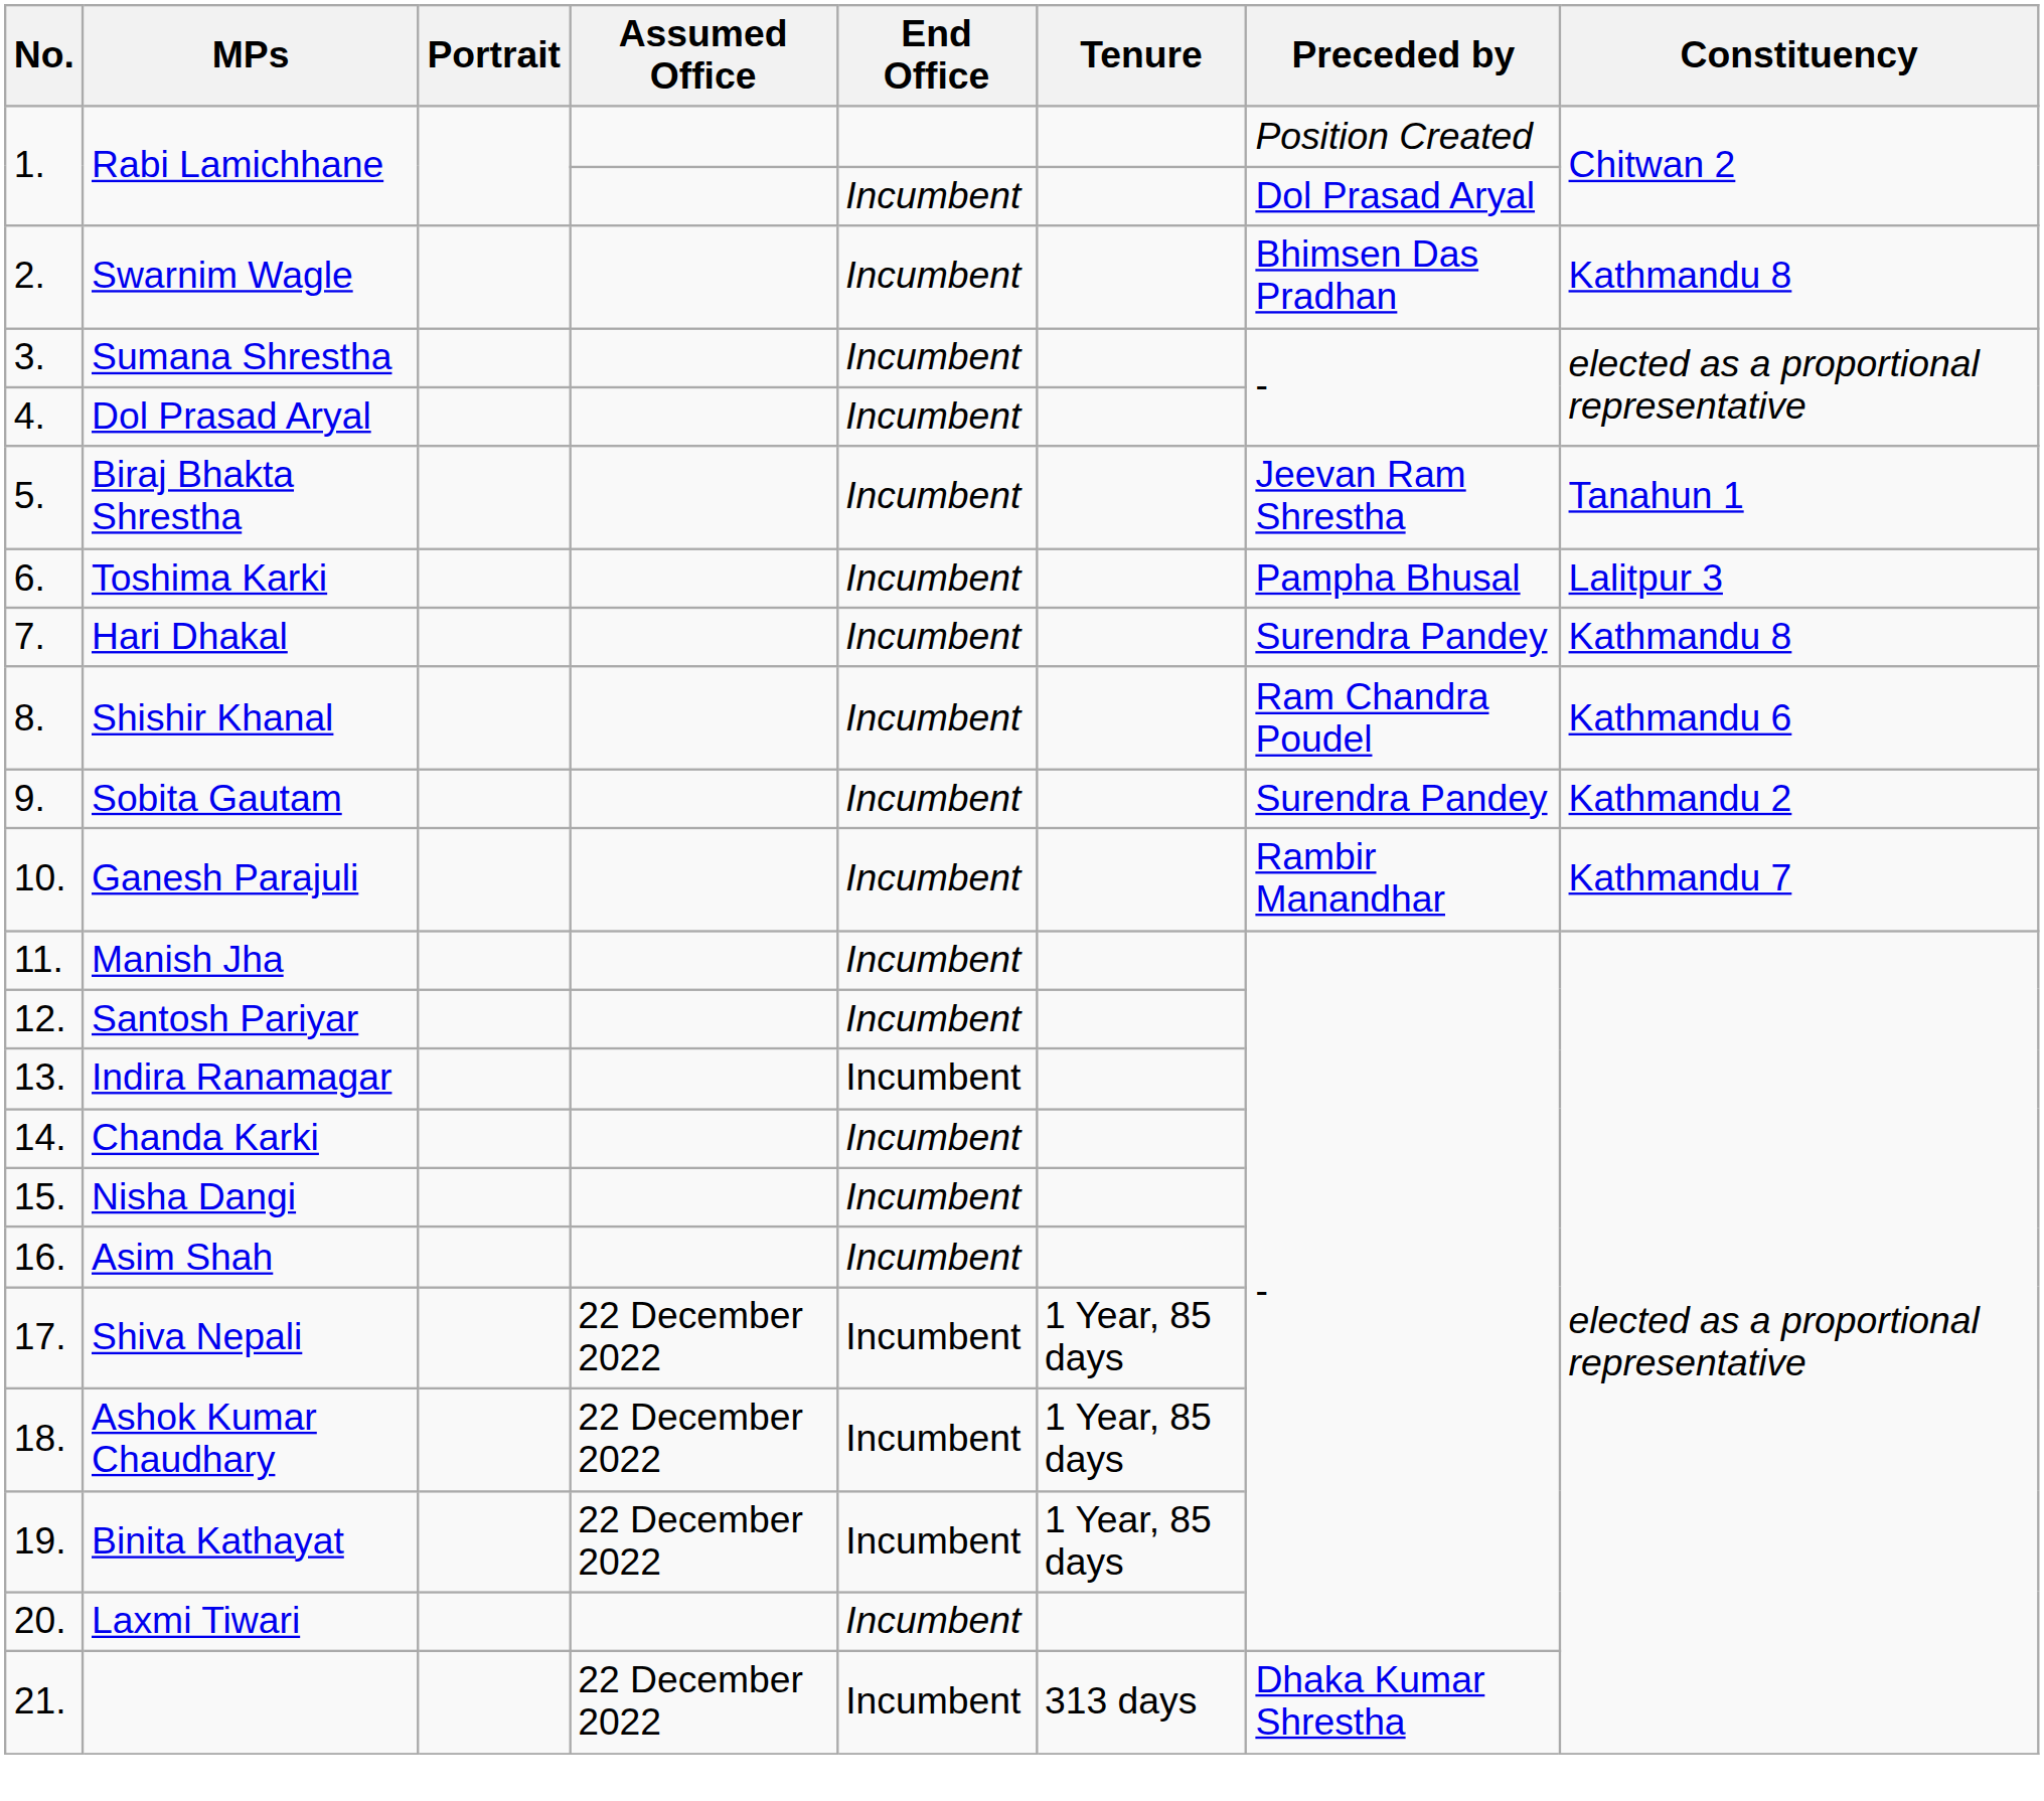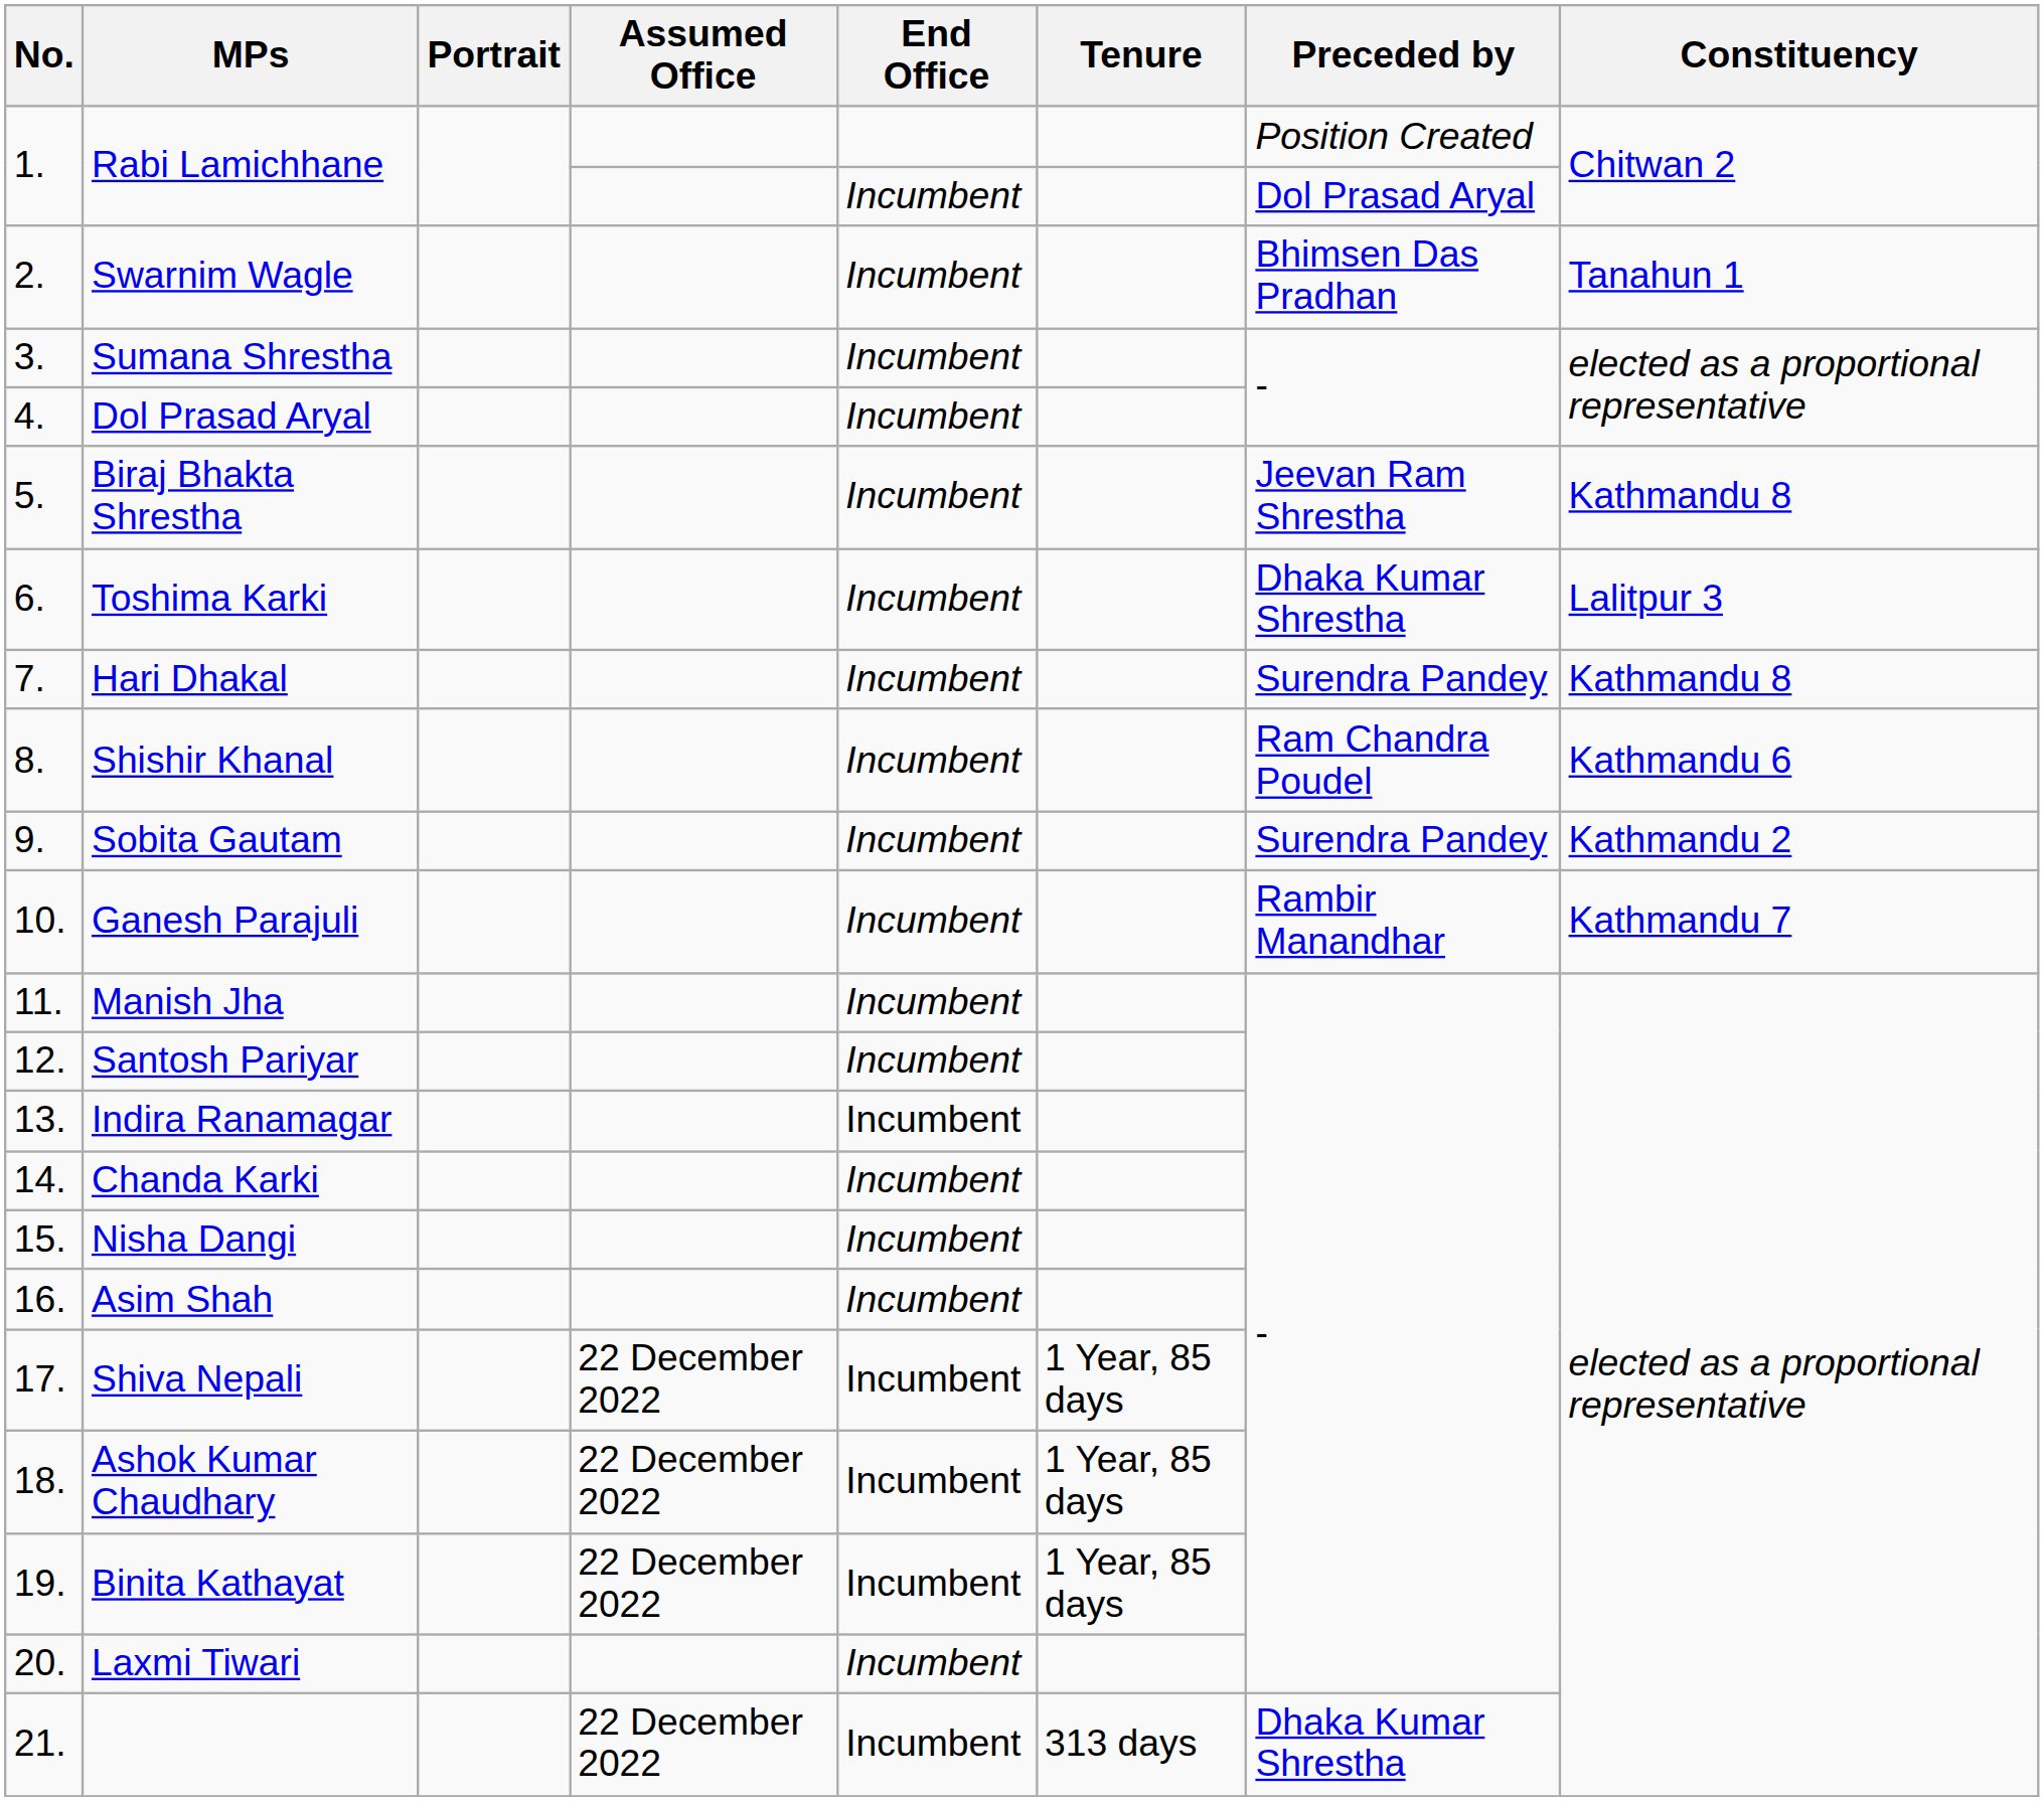 <table class="wikitable">
 <tr>
 <th>No.</th>
 <th>MPs</th>
 <th>Portrait</th>
 <th>Assumed Office</th>
 <th>End Office</th>
 <th>Tenure</th>
 <th>Preceded by</th>
 <th>Constituency</th>
 </tr>
 <tr>
 <td rowspan="2">1.</td>
 <td rowspan="2"><a href='#'>Rabi Lamichhane</a></td>
 <td rowspan="2"></td>
 <td></td>
 <td></td>
 <td></td>
 <td><em>Position Created</em></td>
 <td rowspan="2"><a href='#'>Chitwan 2</a></td>
 </tr>
 <tr>
 <td></td>
 <td><em>Incumbent</em></td>
 <td></td>
 <td><a href='#'>Dol Prasad Aryal</a></td>
 </tr>
 <tr>
 <td>2.</td>
 <td><a href='#'>Swarnim Wagle</a></td>
 <td></td>
 <td></td>
 <td><em>Incumbent</em></td>
 <td></td>
 <td><a href='#'>Bhimsen Das Pradhan</a></td>
-<td><a href='#'>Kathmandu 8</a></td>
+<td><a href='#'>Tanahun 1</a></td>
 </tr>
 <tr>
 <td>3.</td>
 <td><a href='#'>Sumana Shrestha</a></td>
 <td></td>
 <td></td>
 <td><em>Incumbent</em></td>
 <td></td>
 <td rowspan="2">-</td>
 <td rowspan="2"><em>elected as a proportional representative</em></td>
 </tr>
 <tr>
 <td>4.</td>
 <td><a href='#'>Dol Prasad Aryal</a></td>
 <td></td>
 <td></td>
 <td><em>Incumbent</em></td>
 <td></td>
 </tr>
 <tr>
 <td>5.</td>
 <td><a href='#'>Biraj Bhakta Shrestha</a></td>
 <td></td>
 <td></td>
 <td><em>Incumbent</em></td>
 <td></td>
 <td><a href='#'>Jeevan Ram Shrestha</a></td>
-<td><a href='#'>Tanahun 1</a></td>
+<td><a href='#'>Kathmandu 8</a></td>
 </tr>
 <tr>
 <td>6.</td>
 <td><a href='#'>Toshima Karki</a></td>
 <td></td>
 <td></td>
 <td><em>Incumbent</em></td>
 <td></td>
-<td><a href='#'>Pampha Bhusal</a></td>
+<td><a href='#'>Dhaka Kumar Shrestha</a></td>
 <td><a href='#'>Lalitpur 3</a></td>
 </tr>
 <tr>
 <td>7.</td>
 <td><a href='#'>Hari Dhakal</a></td>
 <td></td>
 <td></td>
 <td><em>Incumbent</em></td>
 <td></td>
 <td><a href='#'>Surendra Pandey</a></td>
 <td><a href='#'>Kathmandu 8</a></td>
 </tr>
 <tr>
 <td>8.</td>
 <td><a href='#'>Shishir Khanal</a></td>
 <td></td>
 <td></td>
 <td><em>Incumbent</em></td>
 <td></td>
 <td><a href='#'>Ram Chandra Poudel</a></td>
 <td><a href='#'>Kathmandu 6</a></td>
 </tr>
 <tr>
 <td>9.</td>
 <td><a href='#'>Sobita Gautam</a></td>
 <td></td>
 <td></td>
 <td><em>Incumbent</em></td>
 <td></td>
 <td><a href='#'>Surendra Pandey</a></td>
 <td><a href='#'>Kathmandu 2</a></td>
 </tr>
 <tr>
 <td>10.</td>
 <td><a href='#'>Ganesh Parajuli</a></td>
 <td></td>
 <td></td>
 <td><em>Incumbent</em></td>
 <td></td>
 <td><a href='#'>Rambir Manandhar</a></td>
 <td><a href='#'>Kathmandu 7</a></td>
 </tr>
 <tr>
 <td>11.</td>
 <td><a href='#'>Manish Jha</a></td>
 <td></td>
 <td></td>
 <td><em>Incumbent</em></td>
 <td></td>
 <td rowspan="10">-</td>
 <td rowspan="11"><em>elected as a proportional representative</em></td>
 </tr>
 <tr>
 <td>12.</td>
 <td><a href='#'>Santosh Pariyar</a></td>
 <td></td>
 <td></td>
 <td><em>Incumbent</em></td>
 <td></td>
 </tr>
 <tr>
 <td>13.</td>
 <td><a href='#'>Indira Ranamagar</a></td>
 <td></td>
 <td></td>
 <td>Incumbent</td>
 <td></td>
 </tr>
 <tr>
 <td>14.</td>
 <td><a href='#'>Chanda Karki</a></td>
 <td></td>
 <td></td>
 <td><em>Incumbent</em></td>
 <td></td>
 </tr>
 <tr>
 <td>15.</td>
 <td><a href='#'>Nisha Dangi</a></td>
 <td></td>
 <td></td>
 <td><em>Incumbent</em></td>
 <td></td>
 </tr>
 <tr>
 <td>16.</td>
 <td><a href='#'>Asim Shah</a></td>
 <td></td>
 <td></td>
 <td><em>Incumbent</em></td>
 <td></td>
 </tr>
 <tr>
 <td>17.</td>
 <td><a href='#'>Shiva Nepali</a></td>
 <td></td>
 <td>22 December 2022</td>
 <td>Incumbent</td>
 <td>1 Year, 85 days</td>
 </tr>
 <tr>
 <td>18.</td>
 <td><a href='#'>Ashok Kumar Chaudhary</a></td>
 <td></td>
 <td>22 December 2022</td>
 <td>Incumbent</td>
 <td>1 Year, 85 days</td>
 </tr>
 <tr>
 <td>19.</td>
 <td><a href='#'>Binita Kathayat</a></td>
 <td></td>
 <td>22 December 2022</td>
 <td>Incumbent</td>
 <td>1 Year, 85 days</td>
 </tr>
 <tr>
 <td>20.</td>
 <td><a href='#'>Laxmi Tiwari</a></td>
 <td></td>
 <td></td>
 <td><em>Incumbent</em></td>
 <td></td>
 </tr>
 <tr>
 <td>21.</td>
 <td></td>
 <td></td>
 <td>22 December 2022</td>
 <td>Incumbent</td>
 <td>313 days</td>
 <td><a href='#'>Dhaka Kumar Shrestha</a></td>
 </tr>
 </table>
